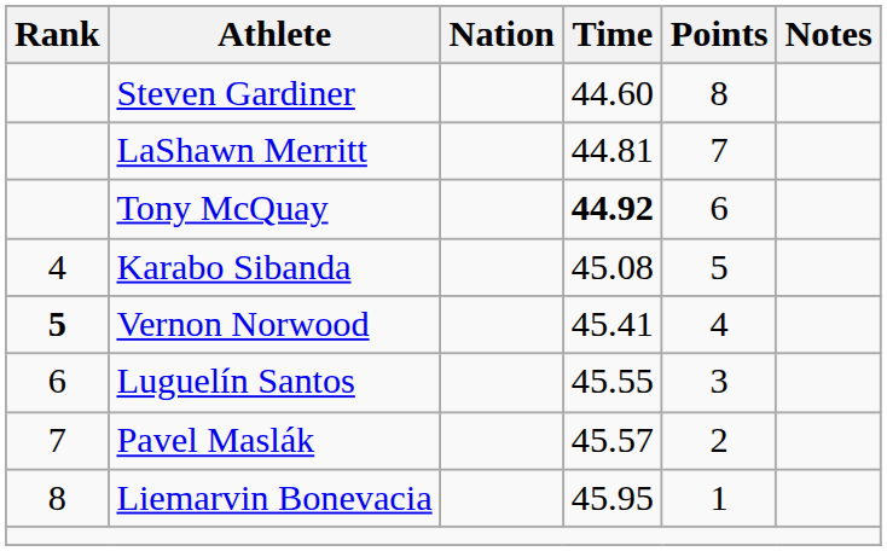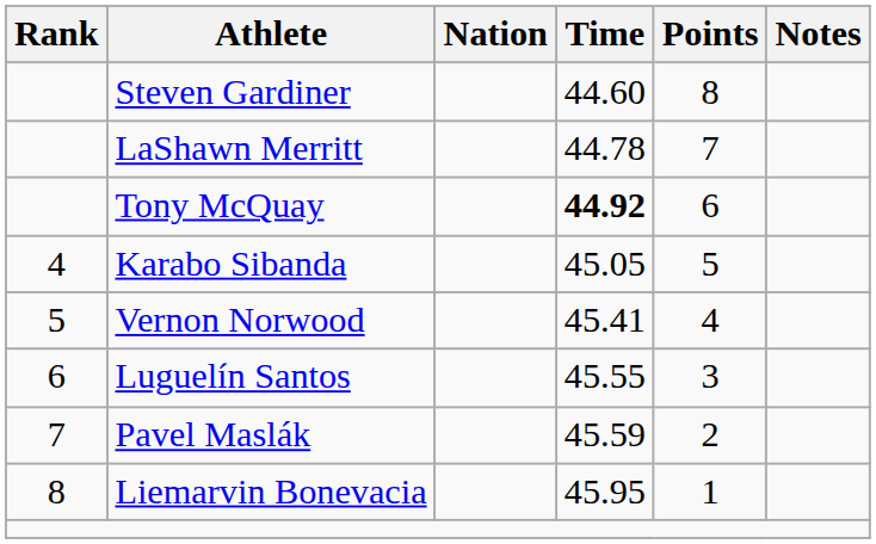 <table class="wikitable mw-datatable sortable" style="text-align:center;">
 <tr>
 <th>Rank</th>
 <th>Athlete</th>
 <th>Nation</th>
 <th>Time</th>
 <th>Points</th>
 <th>Notes</th>
 </tr>
 <tr>
 <td></td>
 <td align=left><a href='#'>Steven Gardiner</a></td>
 <td align=left></td>
 <td>44.60</td>
 <td>8</td>
 <td></td>
 </tr>
 <tr>
 <td></td>
 <td align=left><a href='#'>LaShawn Merritt</a></td>
 <td align=left></td>
-<td>44.81</td>
+<td>44.78</td>
 <td>7</td>
 <td></td>
 </tr>
 <tr>
 <td></td>
 <td align=left><a href='#'>Tony McQuay</a></td>
 <td align=left></td>
 <td><strong>44.92</strong></td>
 <td>6</td>
 <td></td>
 </tr>
 <tr>
 <td>4</td>
 <td align=left><a href='#'>Karabo Sibanda</a></td>
 <td align=left></td>
-<td>45.08</td>
+<td>45.05</td>
 <td>5</td>
 <td></td>
 </tr>
 <tr>
-<td><strong>5</strong></td>
+<td>5</td>
 <td align=left><a href='#'>Vernon Norwood</a></td>
 <td align=left></td>
 <td>45.41</td>
 <td>4</td>
 <td></td>
 </tr>
 <tr>
 <td>6</td>
 <td align=left><a href='#'>Luguelín Santos</a></td>
 <td align=left></td>
 <td>45.55</td>
 <td>3</td>
 <td></td>
 </tr>
 <tr>
 <td>7</td>
 <td align=left><a href='#'>Pavel Maslák</a></td>
 <td align=left></td>
-<td>45.57</td>
+<td>45.59</td>
 <td>2</td>
 <td></td>
 </tr>
 <tr>
 <td>8</td>
 <td align=left><a href='#'>Liemarvin Bonevacia</a></td>
 <td align=left></td>
 <td>45.95</td>
 <td>1</td>
 <td></td>
 </tr>
 <tr class="sortbottom">
 <td colspan=6></td>
 </tr>
 </table>
